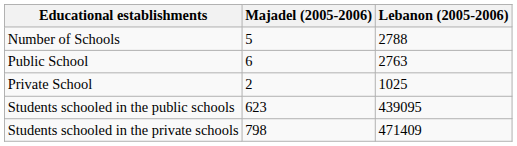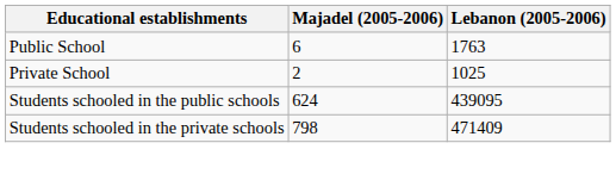 <table class="wikitable">
 <tr>
 <th>Educational establishments</th>
 <th>Majadel (2005-2006)</th>
 <th>Lebanon (2005-2006)</th>
 </tr>
 <tr>
-<td>Number of Schools</td>
-<td>5</td>
-<td>2788</td>
-</tr>
-<tr>
 <td>Public School</td>
 <td>6</td>
-<td>2763</td>
+<td>1763</td>
 </tr>
 <tr>
 <td>Private School</td>
 <td>2</td>
 <td>1025</td>
 </tr>
 <tr>
 <td>Students schooled in the public schools</td>
-<td>623</td>
+<td>624</td>
 <td>439095</td>
 </tr>
 <tr>
 <td>Students schooled in the private schools</td>
 <td>798</td>
 <td>471409</td>
 </tr>
 </table>
